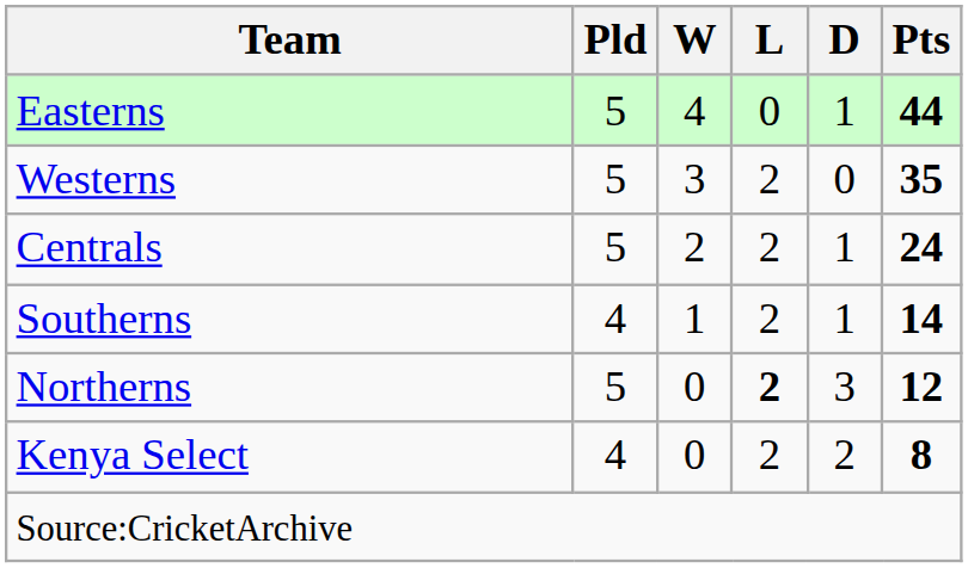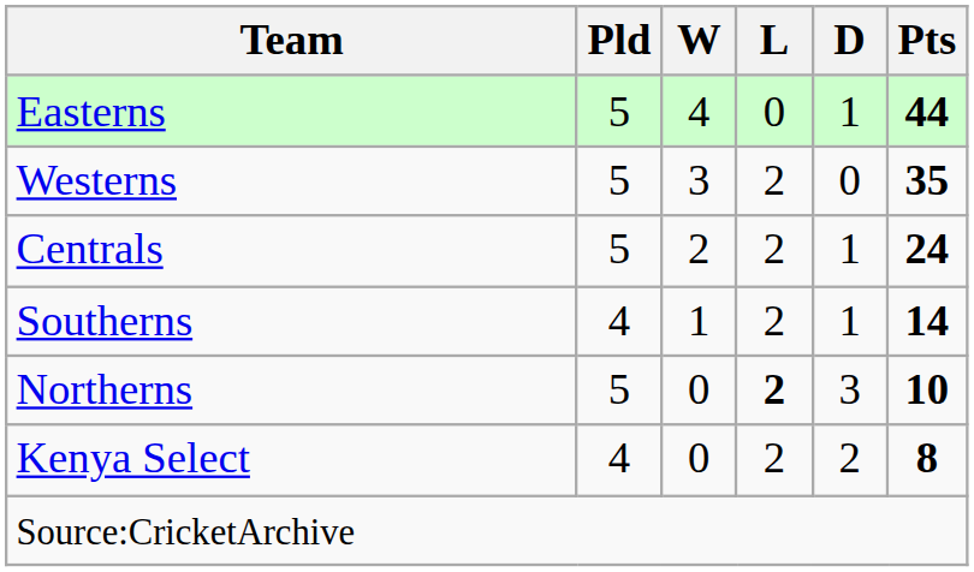 <table class="wikitable" style="text-align: center;">
 <tr>
 <th width=200>Team</th>
 <th width=20>Pld</th>
 <th width=20>W</th>
 <th width=20>L</th>
 <th width=20>D</th>
 <th width=20>Pts</th>
 </tr>
 <tr style="background:#ccffcc;">
 <td align=left><a href='#'>Easterns</a></td>
 <td>5</td>
 <td>4</td>
 <td>0</td>
 <td>1</td>
 <td><strong>44</strong></td>
 </tr>
 <tr>
 <td align=left><a href='#'>Westerns</a></td>
 <td>5</td>
 <td>3</td>
 <td>2</td>
 <td>0</td>
 <td><strong>35</strong></td>
 </tr>
 <tr>
 <td align=left><a href='#'>Centrals</a></td>
 <td>5</td>
 <td>2</td>
 <td>2</td>
 <td>1</td>
 <td><strong>24</strong></td>
 </tr>
 <tr>
 <td align=left><a href='#'>Southerns</a></td>
 <td>4</td>
 <td>1</td>
 <td>2</td>
 <td>1</td>
 <td><strong>14</strong></td>
 </tr>
 <tr>
 <td align=left><a href='#'>Northerns</a></td>
 <td>5</td>
 <td>0</td>
 <td><strong>2</strong></td>
 <td>3</td>
-<td><strong>12</strong></td>
+<td><strong>10</strong></td>
 </tr>
 <tr>
 <td align=left><a href='#'>Kenya Select</a></td>
 <td>4</td>
 <td>0</td>
 <td>2</td>
 <td>2</td>
 <td><strong>8</strong></td>
 </tr>
 <tr>
 <td align=left colspan="11"><small>Source:CricketArchive</small></td>
 </tr>
 </table>
